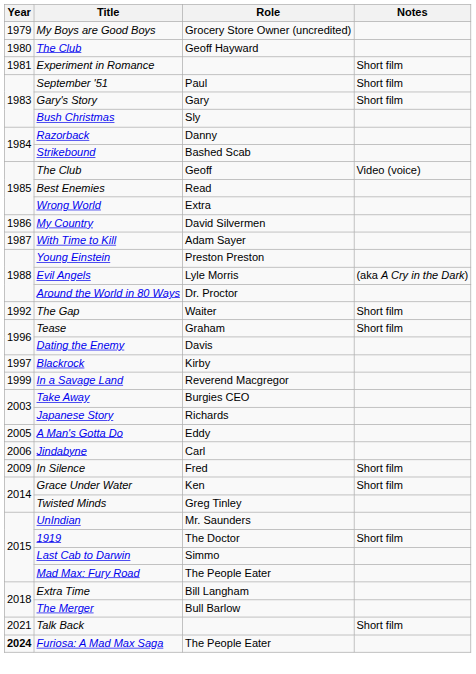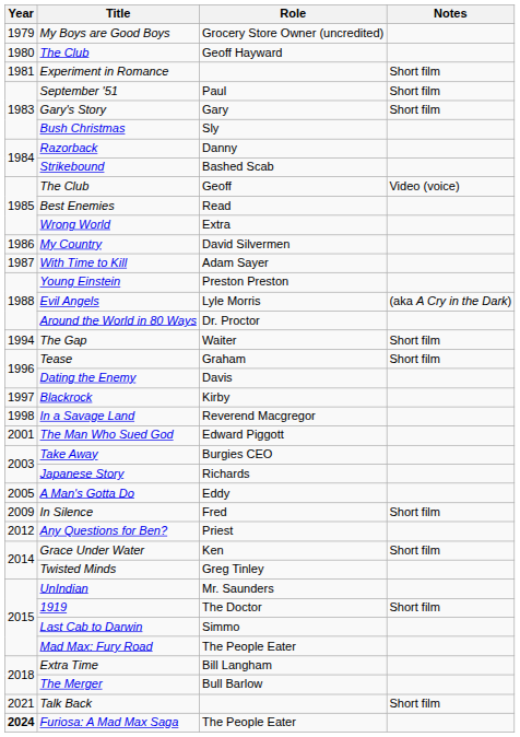 <table class="wikitable sortable">
 <tr>
 <th>Year</th>
 <th>Title</th>
 <th>Role</th>
 <th class="unsortable">Notes</th>
 </tr>
 <tr>
 <td>1979</td>
 <td><em>My Boys are Good Boys</em></td>
 <td>Grocery Store Owner (uncredited)</td>
 <td></td>
 </tr>
 <tr>
 <td>1980</td>
 <td><em><a href='#'>The Club</a></em></td>
 <td>Geoff Hayward</td>
 <td></td>
 </tr>
 <tr>
 <td>1981</td>
 <td><em>Experiment in Romance</em></td>
 <td></td>
 <td>Short film</td>
 </tr>
 <tr>
 <td rowspan="3">1983</td>
 <td><em>September '51</em></td>
 <td>Paul</td>
 <td>Short film</td>
 </tr>
 <tr>
 <td><em>Gary's Story</em></td>
 <td>Gary</td>
 <td>Short film</td>
 </tr>
 <tr>
 <td><em><a href='#'>Bush Christmas</a></em></td>
 <td>Sly</td>
 <td></td>
 </tr>
 <tr>
 <td rowspan="2">1984</td>
 <td><em><a href='#'>Razorback</a></em></td>
 <td>Danny</td>
 <td></td>
 </tr>
 <tr>
 <td><em><a href='#'>Strikebound</a></em></td>
 <td>Bashed Scab</td>
 <td></td>
 </tr>
 <tr>
 <td rowspan="3">1985</td>
 <td><em>The Club</em></td>
 <td>Geoff</td>
 <td>Video (voice)</td>
 </tr>
 <tr>
 <td><em>Best Enemies</em></td>
 <td>Read</td>
 <td></td>
 </tr>
 <tr>
 <td><em><a href='#'>Wrong World</a></em></td>
 <td>Extra</td>
 <td></td>
 </tr>
 <tr>
 <td>1986</td>
 <td><em><a href='#'>My Country</a></em></td>
 <td>David Silvermen</td>
 <td></td>
 </tr>
 <tr>
 <td>1987</td>
 <td><em><a href='#'>With Time to Kill</a></em></td>
 <td>Adam Sayer</td>
 <td></td>
 </tr>
 <tr>
 <td rowspan="3">1988</td>
 <td><em><a href='#'>Young Einstein</a></em></td>
 <td>Preston Preston</td>
 <td></td>
 </tr>
 <tr>
 <td><em><a href='#'>Evil Angels</a></em></td>
 <td>Lyle Morris</td>
 <td>(aka <em>A Cry in the Dark</em>)</td>
 </tr>
 <tr>
 <td><em><a href='#'>Around the World in 80 Ways</a></em></td>
 <td>Dr. Proctor</td>
 <td></td>
 </tr>
 <tr>
-<td>1992</td>
+<td>1994</td>
 <td><em>The Gap</em></td>
 <td>Waiter</td>
 <td>Short film</td>
 </tr>
 <tr>
 <td rowspan="2">1996</td>
 <td><em>Tease</em></td>
 <td>Graham</td>
 <td>Short film</td>
 </tr>
 <tr>
 <td><em><a href='#'>Dating the Enemy</a></em></td>
 <td>Davis</td>
 <td></td>
 </tr>
 <tr>
 <td>1997</td>
 <td><em><a href='#'>Blackrock</a></em></td>
 <td>Kirby</td>
 <td></td>
 </tr>
 <tr>
-<td>1999</td>
+<td>1998</td>
 <td><em><a href='#'>In a Savage Land</a></em></td>
 <td>Reverend Macgregor</td>
+<td></td>
+</tr>
+<tr>
+<td>2001</td>
+<td><em><a href='#'>The Man Who Sued God</a></em></td>
+<td>Edward Piggott</td>
 <td></td>
 </tr>
 <tr>
 <td rowspan="2">2003</td>
 <td><em><a href='#'>Take Away</a></em></td>
 <td>Burgies CEO</td>
 <td></td>
 </tr>
 <tr>
 <td><em><a href='#'>Japanese Story</a></em></td>
 <td>Richards</td>
 <td></td>
 </tr>
 <tr>
 <td>2005</td>
 <td><em><a href='#'>A Man's Gotta Do</a></em></td>
 <td>Eddy</td>
 <td></td>
 </tr>
 <tr>
-<td>2006</td>
-<td><em><a href='#'>Jindabyne</a></em></td>
-<td>Carl</td>
-<td></td>
-</tr>
-<tr>
 <td>2009</td>
 <td><em>In Silence</em></td>
 <td>Fred</td>
 <td>Short film</td>
+</tr>
+<tr>
+<td>2012</td>
+<td><em><a href='#'>Any Questions for Ben?</a></em></td>
+<td>Priest</td>
+<td></td>
 </tr>
 <tr>
 <td rowspan="2">2014</td>
 <td><em>Grace Under Water</em></td>
 <td>Ken</td>
 <td>Short film</td>
 </tr>
 <tr>
 <td><em>Twisted Minds</em></td>
 <td>Greg Tinley</td>
 <td></td>
 </tr>
 <tr>
 <td rowspan="4">2015</td>
 <td><em><a href='#'>UnIndian</a></em></td>
 <td>Mr. Saunders</td>
 <td></td>
 </tr>
 <tr>
 <td><em><a href='#'>1919</a></em></td>
 <td>The Doctor</td>
 <td>Short film</td>
 </tr>
 <tr>
 <td><em><a href='#'>Last Cab to Darwin</a></em></td>
 <td>Simmo</td>
 <td></td>
 </tr>
 <tr>
 <td><em><a href='#'>Mad Max: Fury Road</a></em></td>
 <td>The People Eater</td>
 <td></td>
 </tr>
 <tr>
 <td rowspan="2">2018</td>
 <td><em>Extra Time</em></td>
 <td>Bill Langham</td>
 <td></td>
 </tr>
 <tr>
 <td><em><a href='#'>The Merger</a></em></td>
 <td>Bull Barlow</td>
 <td></td>
 </tr>
 <tr>
 <td>2021</td>
 <td><em>Talk Back</em></td>
 <td></td>
 <td>Short film</td>
 </tr>
 <tr>
 <td><strong>2024</strong></td>
 <td><em><a href='#'>Furiosa: A Mad Max Saga</a></em></td>
 <td>The People Eater</td>
 <td></td>
 </tr>
 </table>
